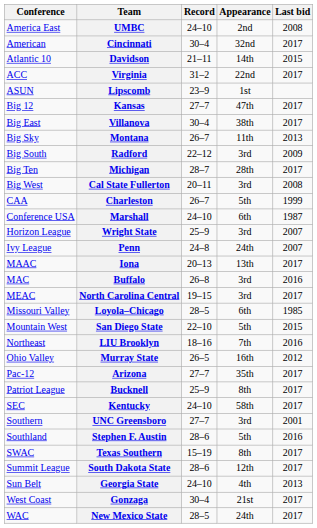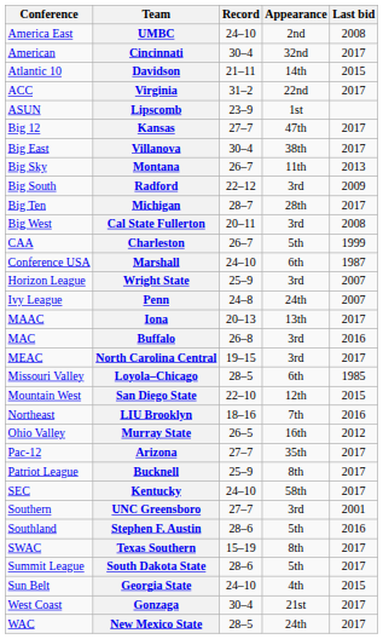 <table class="wikitable sortable plainrowheaders" style="text-align:center;">
 <tr>
 <th scope="col">Conference</th>
 <th scope="col">Team</th>
 <th scope="col" data-sort-type="number">Record</th>
 <th scope="col" data-sort-type="number">Appearance</th>
 <th scope="col">Last bid</th>
 </tr>
 <tr>
 <td align=left><a href='#'>America East</a></td>
 <th scope="row"><a href='#'>UMBC</a></th>
 <td>24–10</td>
 <td>2nd</td>
 <td>2008</td>
 </tr>
 <tr>
 <td align=left><a href='#'>American</a></td>
 <th scope="row"><a href='#'>Cincinnati</a></th>
 <td>30–4</td>
 <td>32nd</td>
 <td>2017</td>
 </tr>
 <tr>
 <td align=left><a href='#'>Atlantic 10</a></td>
 <th scope="row"><a href='#'>Davidson</a></th>
 <td>21–11</td>
 <td>14th</td>
 <td>2015</td>
 </tr>
 <tr>
 <td align=left><a href='#'>ACC</a></td>
 <th scope="row"><a href='#'>Virginia</a></th>
 <td>31–2</td>
 <td>22nd</td>
 <td>2017</td>
 </tr>
 <tr>
 <td align=left><a href='#'>ASUN</a></td>
 <th scope="row"><a href='#'>Lipscomb</a></th>
 <td>23–9</td>
 <td>1st</td>
 <td></td>
 </tr>
 <tr>
 <td align=left><a href='#'>Big 12</a></td>
 <th scope="row"><a href='#'>Kansas</a></th>
 <td>27–7</td>
 <td>47th</td>
 <td>2017</td>
 </tr>
 <tr>
 <td align=left><a href='#'>Big East</a></td>
 <th scope="row"><a href='#'>Villanova</a></th>
 <td>30–4</td>
 <td>38th</td>
 <td>2017</td>
 </tr>
 <tr>
 <td align=left><a href='#'>Big Sky</a></td>
 <th scope="row"><a href='#'>Montana</a></th>
 <td>26–7</td>
 <td>11th</td>
 <td>2013</td>
 </tr>
 <tr>
 <td align=left><a href='#'>Big South</a></td>
 <th scope="row"><a href='#'>Radford</a></th>
 <td>22–12</td>
 <td>3rd</td>
 <td>2009</td>
 </tr>
 <tr>
 <td align=left><a href='#'>Big Ten</a></td>
 <th scope="row"><a href='#'>Michigan</a></th>
 <td>28–7</td>
 <td>28th</td>
 <td>2017</td>
 </tr>
 <tr>
 <td align=left><a href='#'>Big West</a></td>
 <th scope="row"><a href='#'>Cal State Fullerton</a></th>
 <td>20–11</td>
 <td>3rd</td>
 <td>2008</td>
 </tr>
 <tr>
 <td align=left><a href='#'>CAA</a></td>
 <th scope="row"><a href='#'>Charleston</a></th>
 <td>26–7</td>
 <td>5th</td>
 <td>1999</td>
 </tr>
 <tr>
 <td align=left><a href='#'>Conference USA</a></td>
 <th scope="row"><a href='#'>Marshall</a></th>
 <td>24–10</td>
 <td>6th</td>
 <td>1987</td>
 </tr>
 <tr>
 <td align=left><a href='#'>Horizon League</a></td>
 <th scope="row"><a href='#'>Wright State</a></th>
 <td>25–9</td>
 <td>3rd</td>
 <td>2007</td>
 </tr>
 <tr>
 <td align=left><a href='#'>Ivy League</a></td>
 <th scope="row"><a href='#'>Penn</a></th>
 <td>24–8</td>
 <td>24th</td>
 <td>2007</td>
 </tr>
 <tr>
 <td align=left><a href='#'>MAAC</a></td>
 <th scope="row"><a href='#'>Iona</a></th>
 <td>20–13</td>
 <td>13th</td>
 <td>2017</td>
 </tr>
 <tr>
 <td align=left><a href='#'>MAC</a></td>
 <th scope="row"><a href='#'>Buffalo</a></th>
 <td>26–8</td>
 <td>3rd</td>
 <td>2016</td>
 </tr>
 <tr>
 <td align=left><a href='#'>MEAC</a></td>
 <th scope="row"><a href='#'>North Carolina Central</a></th>
 <td>19–15</td>
 <td>3rd</td>
 <td>2017</td>
 </tr>
 <tr>
 <td align=left><a href='#'>Missouri Valley</a></td>
 <th scope="row"><a href='#'>Loyola–Chicago</a></th>
 <td>28–5</td>
 <td>6th</td>
 <td>1985</td>
 </tr>
 <tr>
 <td align=left><a href='#'>Mountain West</a></td>
 <th scope="row"><a href='#'>San Diego State</a></th>
 <td>22–10</td>
-<td>5th</td>
+<td>12th</td>
 <td>2015</td>
 </tr>
 <tr>
 <td align=left><a href='#'>Northeast</a></td>
 <th scope="row"><a href='#'>LIU Brooklyn</a></th>
 <td>18–16</td>
 <td>7th</td>
 <td>2016</td>
 </tr>
 <tr>
 <td align=left><a href='#'>Ohio Valley</a></td>
 <th scope="row"><a href='#'>Murray State</a></th>
 <td>26–5</td>
 <td>16th</td>
 <td>2012</td>
 </tr>
 <tr>
 <td align=left><a href='#'>Pac-12</a></td>
 <th scope="row"><a href='#'>Arizona</a></th>
 <td>27–7</td>
 <td>35th</td>
 <td>2017</td>
 </tr>
 <tr>
 <td align=left><a href='#'>Patriot League</a></td>
 <th scope="row"><a href='#'>Bucknell</a></th>
 <td>25–9</td>
 <td>8th</td>
 <td>2017</td>
 </tr>
 <tr>
 <td align=left><a href='#'>SEC</a></td>
 <th scope="row"><a href='#'>Kentucky</a></th>
 <td>24–10</td>
 <td>58th</td>
 <td>2017</td>
 </tr>
 <tr>
 <td align=left><a href='#'>Southern</a></td>
 <th scope="row"><a href='#'>UNC Greensboro</a></th>
 <td>27–7</td>
 <td>3rd</td>
 <td>2001</td>
 </tr>
 <tr>
 <td align=left><a href='#'>Southland</a></td>
 <th scope="row"><a href='#'>Stephen F. Austin</a></th>
 <td>28–6</td>
 <td>5th</td>
 <td>2016</td>
 </tr>
 <tr>
 <td align=left><a href='#'>SWAC</a></td>
 <th scope="row"><a href='#'>Texas Southern</a></th>
 <td>15–19</td>
 <td>8th</td>
 <td>2017</td>
 </tr>
 <tr>
 <td align=left><a href='#'>Summit League</a></td>
 <th scope="row"><a href='#'>South Dakota State</a></th>
 <td>28–6</td>
-<td>12th</td>
+<td>5th</td>
 <td>2017</td>
 </tr>
 <tr>
 <td align=left><a href='#'>Sun Belt</a></td>
 <th scope="row"><a href='#'>Georgia State</a></th>
 <td>24–10</td>
 <td>4th</td>
-<td>2013</td>
+<td>2015</td>
 </tr>
 <tr>
 <td align=left><a href='#'>West Coast</a></td>
 <th scope="row"><a href='#'>Gonzaga</a></th>
 <td>30–4</td>
 <td>21st</td>
 <td>2017</td>
 </tr>
 <tr>
 <td align=left><a href='#'>WAC</a></td>
 <th scope="row"><a href='#'>New Mexico State</a></th>
 <td>28–5</td>
 <td>24th</td>
 <td>2017</td>
 </tr>
 </table>
